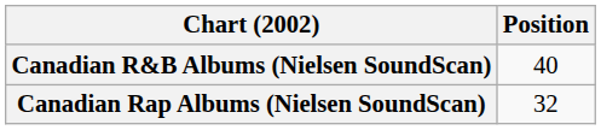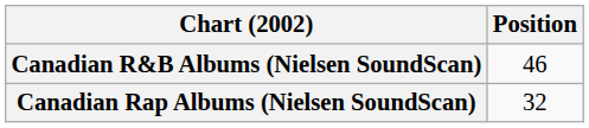 <table class="wikitable sortable plainrowheaders">
 <tr>
 <th scope="col">Chart (2002)</th>
 <th scope="col">Position</th>
 </tr>
 <tr>
 <th scope="row">Canadian R&B Albums (Nielsen SoundScan)</th>
-<td align="center">40</td>
+<td align="center">46</td>
 </tr>
 <tr>
 <th scope="row">Canadian Rap Albums (Nielsen SoundScan)</th>
 <td align="center">32</td>
 </tr>
 </table>
